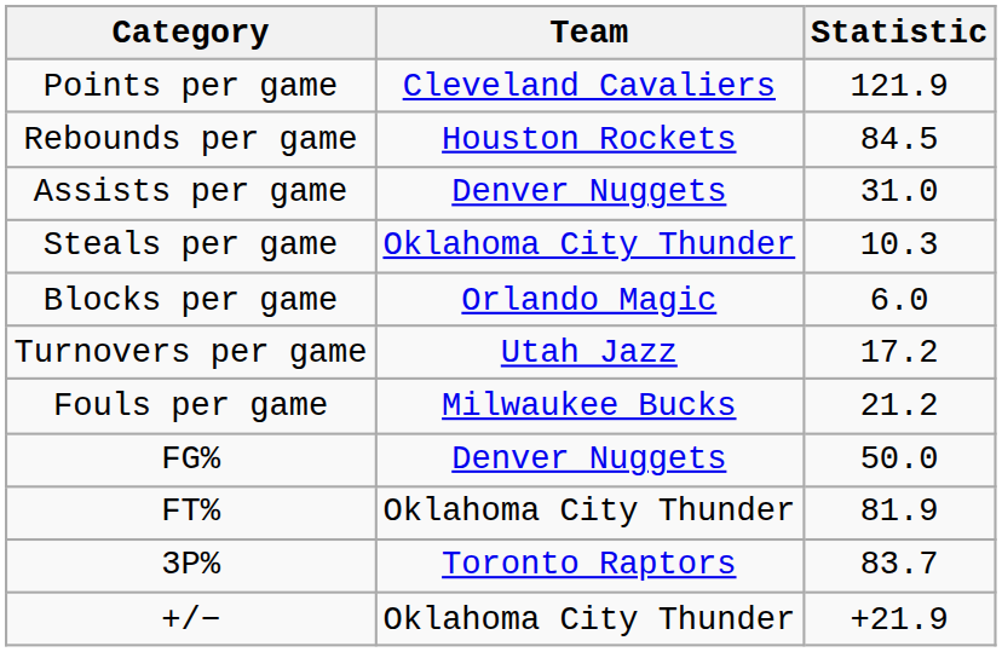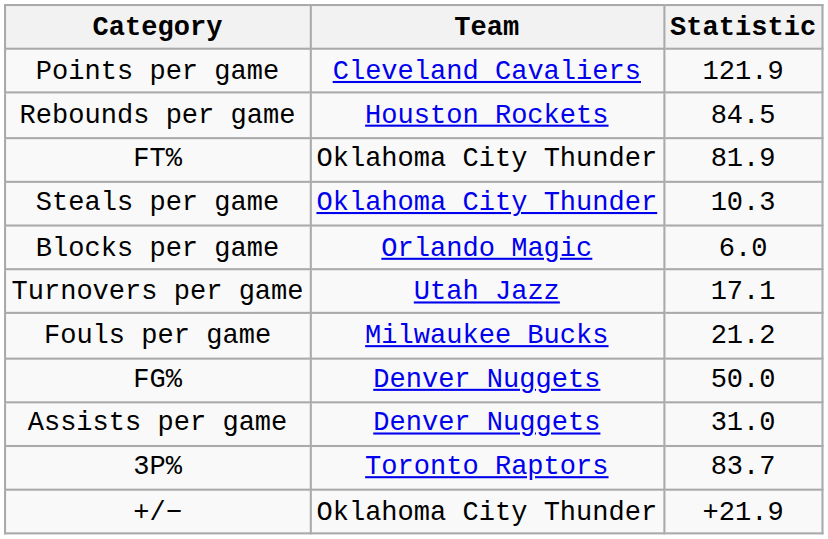 <table class="wikitable" style="text-align:center">
 <tr>
 <th>Category</th>
 <th>Team</th>
 <th>Statistic</th>
 </tr>
 <tr>
 <td>Points per game</td>
 <td><a href='#'>Cleveland Cavaliers</a></td>
 <td>121.9</td>
 </tr>
 <tr>
 <td>Rebounds per game</td>
 <td><a href='#'>Houston Rockets</a></td>
 <td>84.5</td>
 </tr>
 <tr>
-<td>Assists per game</td>
-<td><a href='#'>Denver Nuggets</a></td>
-<td>31.0</td>
+<td>FT%</td>
+<td>Oklahoma City Thunder</td>
+<td>81.9</td>
 </tr>
 <tr>
 <td>Steals per game</td>
 <td><a href='#'>Oklahoma City Thunder</a></td>
 <td>10.3</td>
 </tr>
 <tr>
 <td>Blocks per game</td>
 <td><a href='#'>Orlando Magic</a></td>
 <td>6.0</td>
 </tr>
 <tr>
 <td>Turnovers per game</td>
 <td><a href='#'>Utah Jazz</a></td>
-<td>17.2</td>
+<td>17.1</td>
 </tr>
 <tr>
 <td>Fouls per game</td>
 <td><a href='#'>Milwaukee Bucks</a></td>
 <td>21.2</td>
 </tr>
 <tr>
 <td>FG%</td>
 <td><a href='#'>Denver Nuggets</a></td>
 <td>50.0</td>
 </tr>
 <tr>
-<td>FT%</td>
-<td>Oklahoma City Thunder</td>
-<td>81.9</td>
+<td>Assists per game</td>
+<td><a href='#'>Denver Nuggets</a></td>
+<td>31.0</td>
 </tr>
 <tr>
 <td>3P%</td>
 <td><a href='#'>Toronto Raptors</a></td>
 <td>83.7</td>
 </tr>
 <tr>
 <td>+/−</td>
 <td>Oklahoma City Thunder</td>
 <td>+21.9</td>
 </tr>
 </table>
